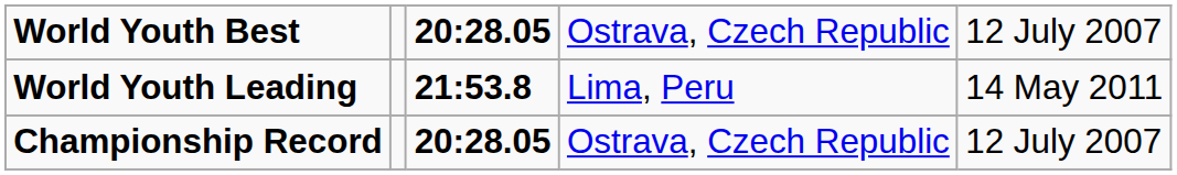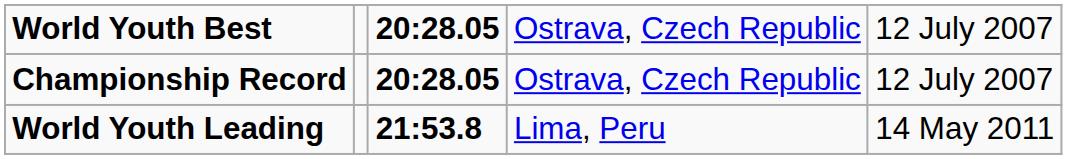 <table class="wikitable">
 <tr>
 <td><strong>World Youth Best</strong></td>
+<td></td>
+<td><strong>20:28.05</strong></td>
+<td><a href='#'>Ostrava</a>, <a href='#'>Czech Republic</a></td>
+<td>12 July 2007</td>
+</tr>
+<tr>
+<td><strong>Championship Record</strong></td>
 <td></td>
 <td><strong>20:28.05</strong></td>
 <td><a href='#'>Ostrava</a>, <a href='#'>Czech Republic</a></td>
 <td>12 July 2007</td>
 </tr>
 <tr>
 <td><strong>World Youth Leading</strong></td>
 <td></td>
 <td><strong>21:53.8</strong></td>
 <td><a href='#'>Lima</a>, <a href='#'>Peru</a></td>
 <td>14 May 2011</td>
 </tr>
-<tr>
-<td><strong>Championship Record</strong></td>
-<td></td>
-<td><strong>20:28.05</strong></td>
-<td><a href='#'>Ostrava</a>, <a href='#'>Czech Republic</a></td>
-<td>12 July 2007</td>
-</tr>
 </table>
